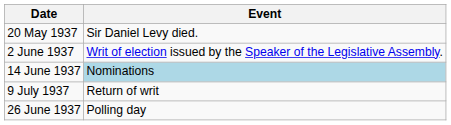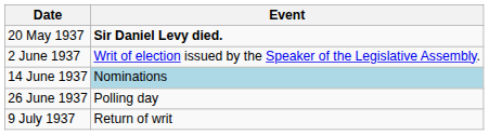 <table class="wikitable">
 <tr>
 <th>Date</th>
 <th>Event</th>
 </tr>
 <tr>
 <td>20 May 1937</td>
-<td>Sir Daniel Levy died.</td>
+<td><strong>Sir Daniel Levy died.</strong></td>
 </tr>
 <tr>
 <td>2 June 1937</td>
 <td><a href='#'>Writ of election</a> issued by the <a href='#'>Speaker of the Legislative Assembly</a>.</td>
 </tr>
 <tr>
 <td>14 June 1937</td>
 <td style="background: lightblue;">Nominations</td>
 </tr>
 <tr>
+<td>26 June 1937</td>
+<td>Polling day</td>
+</tr>
+<tr>
 <td>9 July 1937</td>
 <td>Return of writ</td>
 </tr>
-<tr>
-<td>26 June 1937</td>
-<td>Polling day</td>
-</tr>
 </table>
